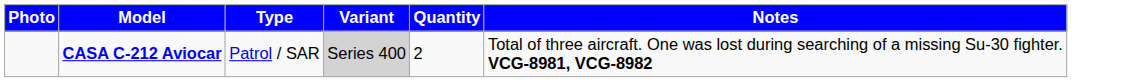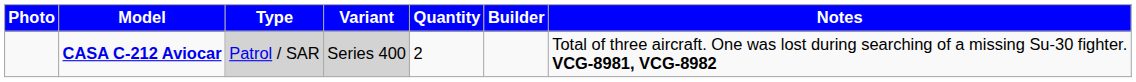 <table class="wikitable" style="font-size:97%;">
 <tr>
 <th style="color:white; background-color:blue;" align="center" ;width="180px">Photo</th>
 <th style="color:white; background-color:blue;" align="center" ;width="180px">Model</th>
 <th style="color:white; background-color:blue;" align="center" ;width="100px">Type</th>
 <th style="color:white; background-color:blue;" align="center" ;width="100px">Variant</th>
 <th style="color:white; background-color:blue;" align="center" ;width="100px">Quantity</th>
+<th style="color:white; background-color:blue;" align="center" ;width="250px">Builder</th>
 <th style="color:white; background-color:blue;" align="center">Notes</th>
 </tr>
 <tr>
 <td></td>
 <td><strong><a href='#'>CASA C-212 Aviocar</a></strong></td>
-<td><a href='#'>Patrol</a> / SAR</td>
+<td style="background: lightgrey;"><a href='#'>Patrol</a> / SAR</td>
 <td style="background: lightgrey;">Series 400</td>
 <td>2</td>
+<td></td>
 <td>Total of three aircraft. One was lost during searching of a missing Su-30 fighter.<br><strong>VCG-8981, VCG-8982</strong></td>
 </tr>
 </table>
